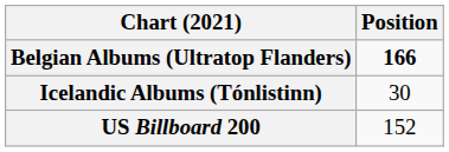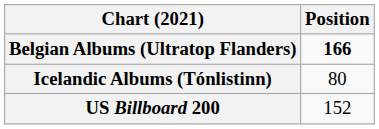 <table class="wikitable sortable plainrowheaders" style="text-align:center">
 <tr>
 <th scope="col">Chart (2021)</th>
 <th scope="col">Position</th>
 </tr>
 <tr>
 <th scope="row">Belgian Albums (Ultratop Flanders)</th>
 <td><strong>166</strong></td>
 </tr>
 <tr>
 <th scope="row">Icelandic Albums (Tónlistinn)</th>
-<td>30</td>
+<td>80</td>
 </tr>
 <tr>
 <th scope="row">US <em>Billboard</em> 200</th>
 <td>152</td>
 </tr>
 </table>
